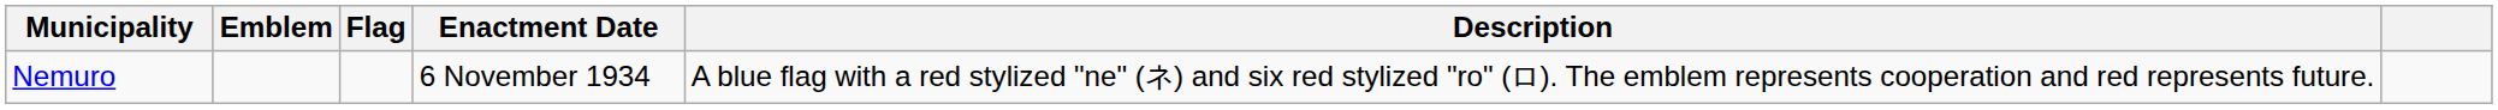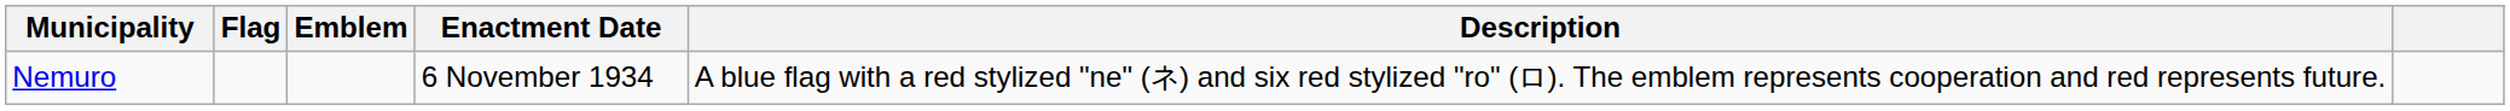 <table class="wikitable">
 <tr>
 <th style="width:12ch;">Municipality</th>
+<th>Flag</th>
 <th>Emblem</th>
-<th>Flag</th>
 <th style="width:16ch;">Enactment Date</th>
 <th>Description</th>
 <th style="width:6ch;"></th>
 </tr>
 <tr>
 <td><a href='#'>Nemuro</a></td>
 <td></td>
 <td></td>
 <td>6 November 1934</td>
 <td>A blue flag with a red stylized "ne" (ネ) and six red stylized "ro" (ロ). The emblem represents cooperation and red represents future.</td>
 <td></td>
 </tr>
 </table>
